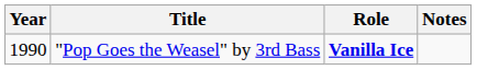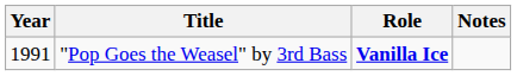 <table class="wikitable sortable">
 <tr>
 <th>Year</th>
 <th>Title</th>
 <th>Role</th>
 <th>Notes</th>
 </tr>
 <tr>
-<td>1990</td>
+<td>1991</td>
 <td>"<a href='#'>Pop Goes the Weasel</a>" by <a href='#'>3rd Bass</a></td>
 <td><strong><a href='#'>Vanilla Ice</a></strong></td>
 <td></td>
 </tr>
 </table>
